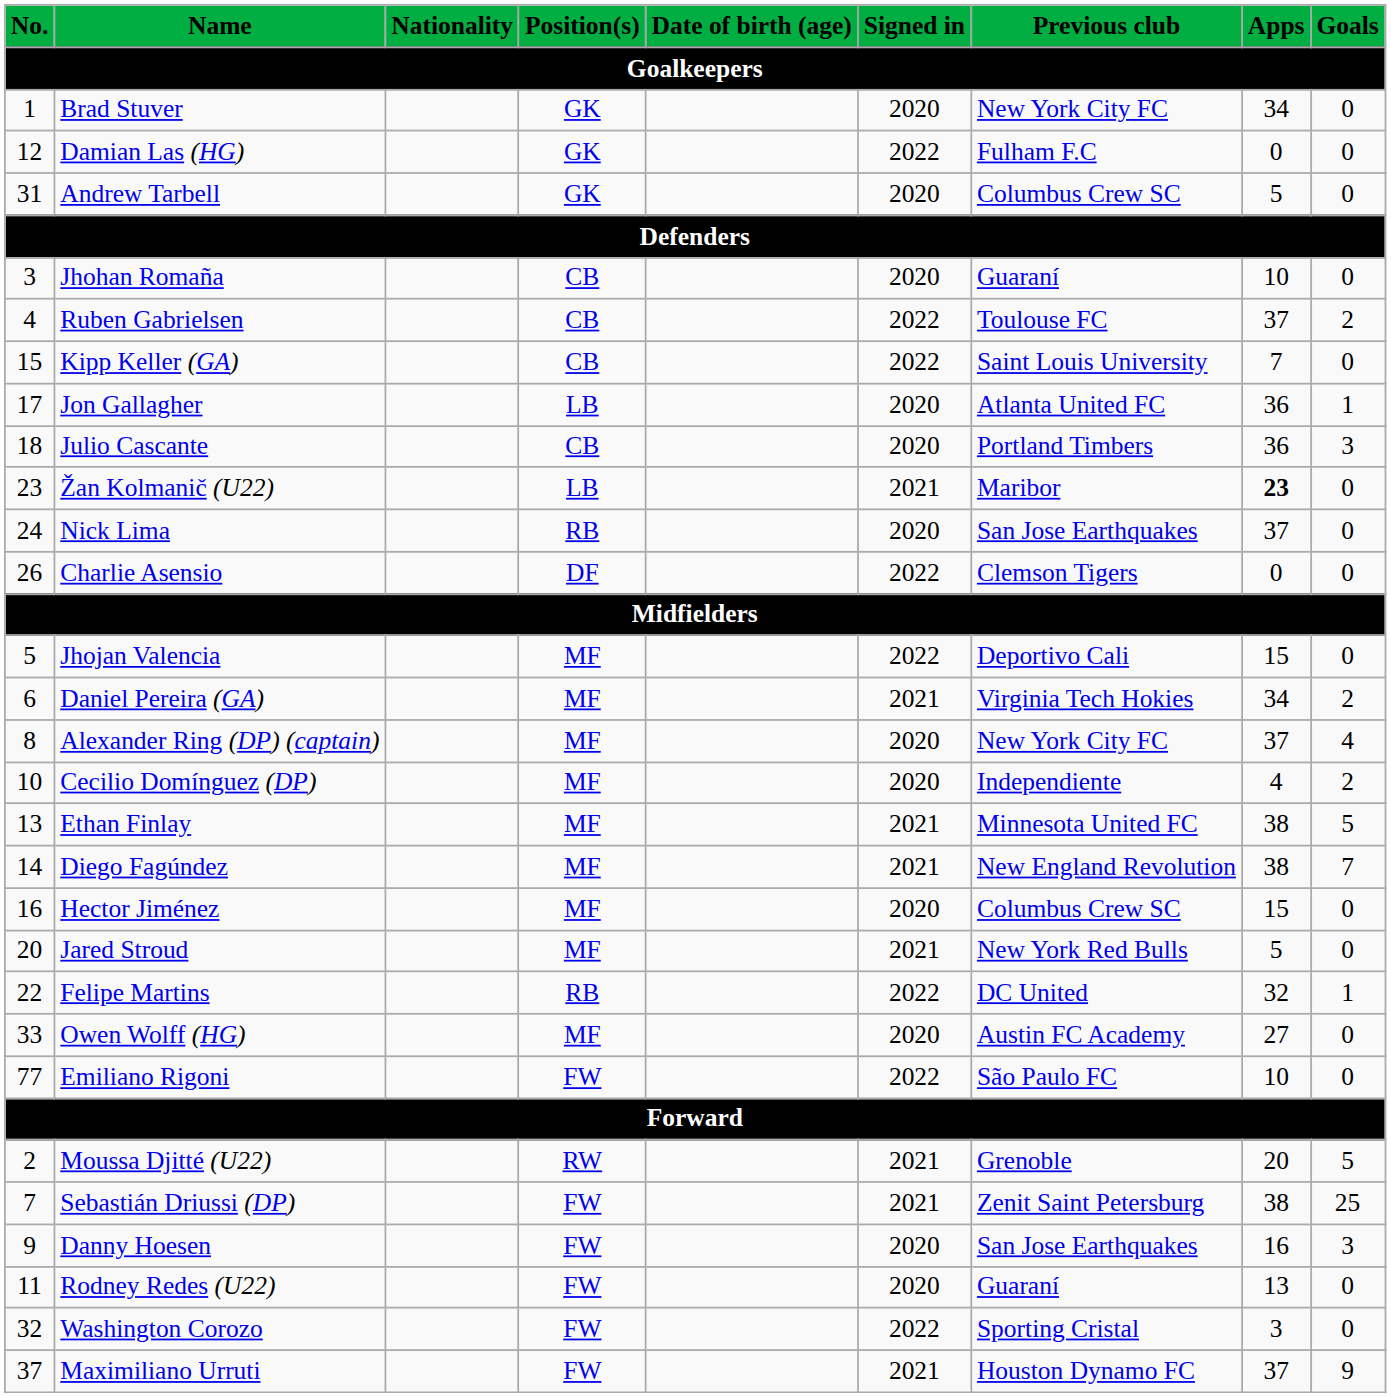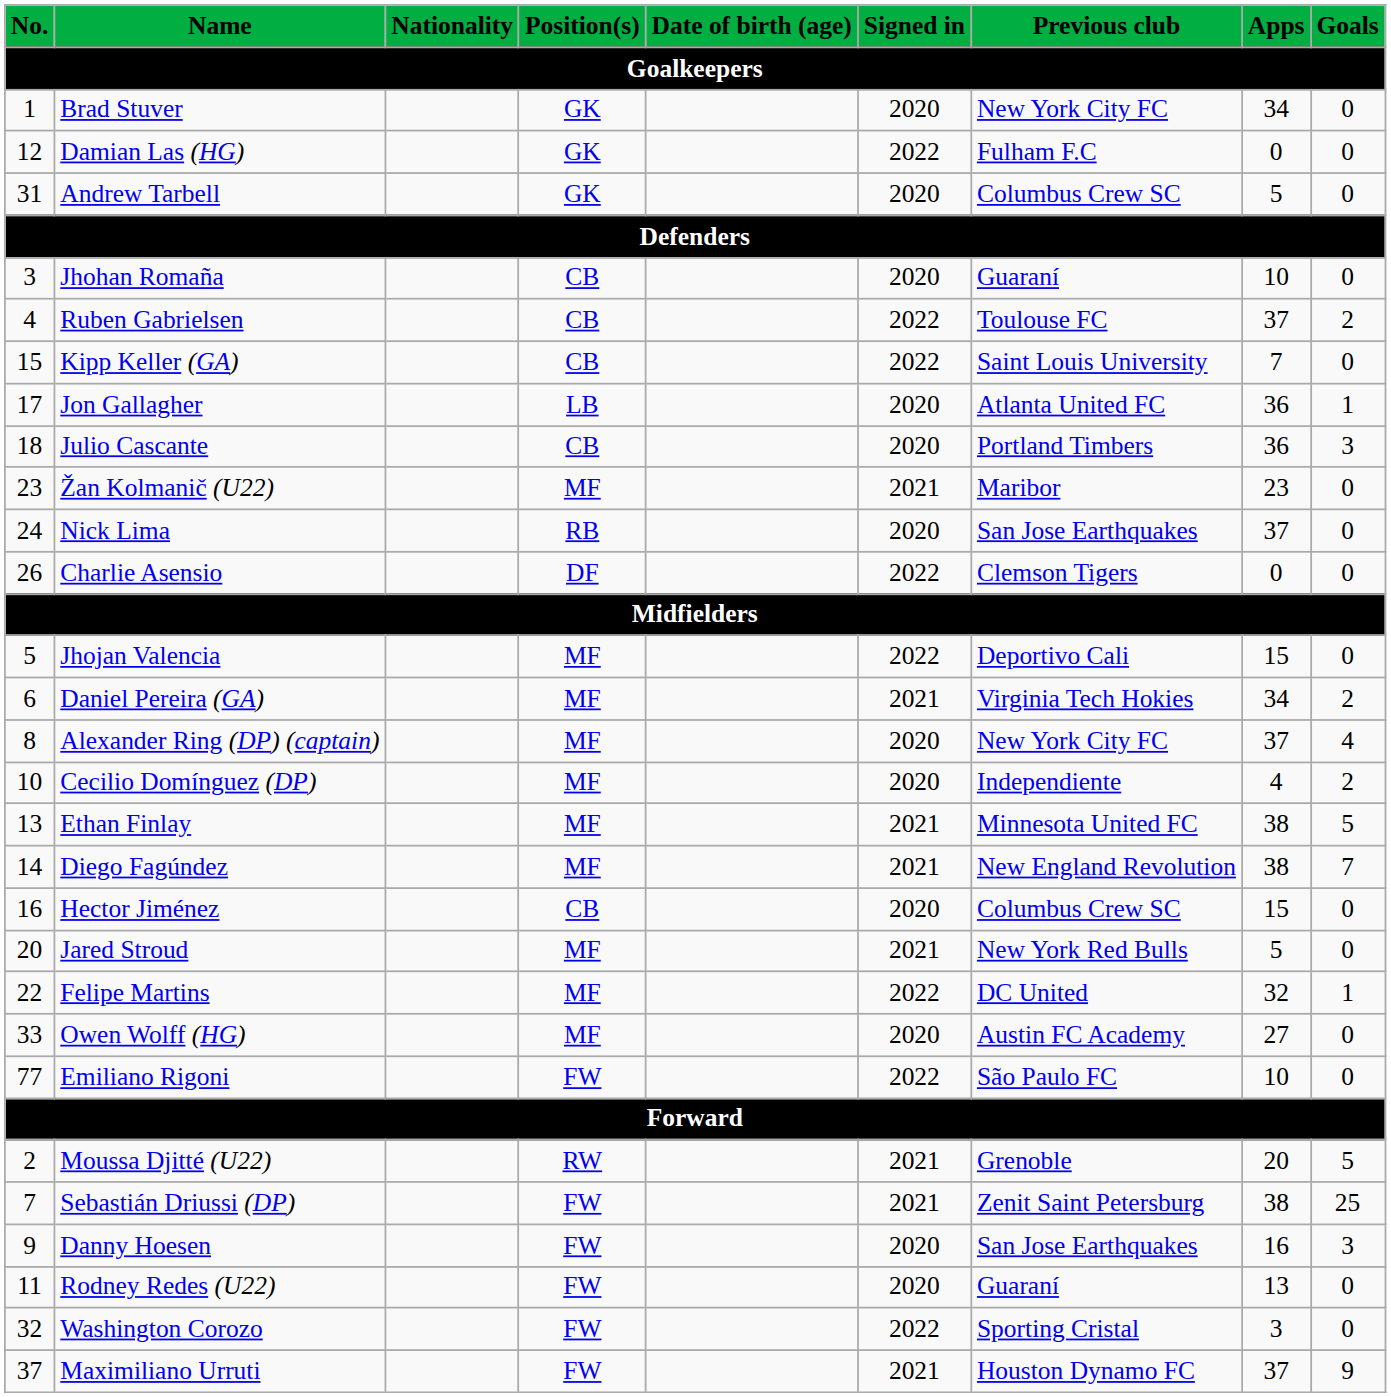 <table class="wikitable" style="text-align:center; font-size:90%;">
 <tr>
 <th style="background:#00AE42; color:black; text-align:center;">No.</th>
 <th style="background:#00AE42; color:black; text-align:center;">Name</th>
 <th style="background:#00AE42; color:black; text-align:center;">Nationality</th>
 <th style="background:#00AE42; color:black; text-align:center;">Position(s)</th>
 <th style="background:#00AE42; color:black; text-align:center;">Date of birth (age)</th>
 <th style="background:#00AE42; color:black; text-align:center;">Signed in</th>
 <th style="background:#00AE42; color:black; text-align:center;">Previous club</th>
 <th style="background:#00AE42; color:black; text-align:center;">Apps</th>
 <th style="background:#00AE42; color:black; text-align:center;">Goals</th>
 </tr>
 <tr>
 <th colspan=9 style="background:black; color:white; text-align:center;">Goalkeepers</th>
 </tr>
 <tr>
 <td>1</td>
 <td align="left"><a href='#'>Brad Stuver</a></td>
 <td></td>
 <td><a href='#'>GK</a></td>
 <td></td>
 <td>2020</td>
 <td align="left"> <a href='#'>New York City FC</a></td>
 <td>34</td>
 <td>0</td>
 </tr>
 <tr>
 <td>12</td>
 <td align="left"><a href='#'>Damian Las</a> <em>(<a href='#'>HG</a>)</em></td>
 <td></td>
 <td><a href='#'>GK</a></td>
 <td></td>
 <td>2022</td>
 <td align="left"> <a href='#'>Fulham F.C</a></td>
 <td>0</td>
 <td>0</td>
 </tr>
 <tr>
 <td>31</td>
 <td align="left"><a href='#'>Andrew Tarbell</a></td>
 <td></td>
 <td><a href='#'>GK</a></td>
 <td></td>
 <td>2020</td>
 <td align="left"> <a href='#'>Columbus Crew SC</a></td>
 <td>5</td>
 <td>0</td>
 </tr>
 <tr>
 <th colspan=9 style="background:black; color:white; text-align:center;">Defenders</th>
 </tr>
 <tr>
 <td>3</td>
 <td align="left"><a href='#'>Jhohan Romaña</a></td>
 <td></td>
 <td><a href='#'>CB</a></td>
 <td></td>
 <td>2020</td>
 <td align="left"> <a href='#'>Guaraní</a></td>
 <td>10</td>
 <td>0</td>
 </tr>
 <tr>
 <td>4</td>
 <td align="left"><a href='#'>Ruben Gabrielsen</a></td>
 <td></td>
 <td><a href='#'>CB</a></td>
 <td></td>
 <td>2022</td>
 <td align="left"> <a href='#'>Toulouse FC</a></td>
 <td>37</td>
 <td>2</td>
 </tr>
 <tr>
 <td>15</td>
 <td align="left"><a href='#'>Kipp Keller</a> <em>(<a href='#'>GA</a>)</em></td>
 <td></td>
 <td><a href='#'>CB</a></td>
 <td></td>
 <td>2022</td>
 <td align="left"> <a href='#'>Saint Louis University</a></td>
 <td>7</td>
 <td>0</td>
 </tr>
 <tr>
 <td>17</td>
 <td align="left"><a href='#'>Jon Gallagher</a></td>
 <td></td>
 <td><a href='#'>LB</a></td>
 <td></td>
 <td>2020</td>
 <td align="left"> <a href='#'>Atlanta United FC</a></td>
 <td>36</td>
 <td>1</td>
 </tr>
 <tr>
 <td>18</td>
 <td align="left"><a href='#'>Julio Cascante</a></td>
 <td></td>
 <td><a href='#'>CB</a></td>
 <td></td>
 <td>2020</td>
 <td align="left"> <a href='#'>Portland Timbers</a></td>
 <td>36</td>
 <td>3</td>
 </tr>
 <tr>
 <td>23</td>
 <td align="left"><a href='#'>Žan Kolmanič</a> <em>(U22)</em> </td>
 <td></td>
-<td><a href='#'>LB</a></td>
+<td><a href='#'>MF</a></td>
 <td></td>
 <td>2021</td>
 <td align="left"> <a href='#'>Maribor</a></td>
-<td><strong>23</strong></td>
+<td>23</td>
 <td>0</td>
 </tr>
 <tr>
 <td>24</td>
 <td align="left"><a href='#'>Nick Lima</a></td>
 <td></td>
 <td><a href='#'>RB</a></td>
 <td></td>
 <td>2020</td>
 <td align="left"> <a href='#'>San Jose Earthquakes</a></td>
 <td>37</td>
 <td>0</td>
 </tr>
 <tr>
 <td>26</td>
 <td align="left"><a href='#'>Charlie Asensio</a></td>
 <td></td>
 <td><a href='#'>DF</a></td>
 <td></td>
 <td>2022</td>
 <td align="left"> <a href='#'>Clemson Tigers</a></td>
 <td>0</td>
 <td>0</td>
 </tr>
 <tr>
 <th colspan=9 style="background:black; color:white; text-align:center;">Midfielders</th>
 </tr>
 <tr>
 <td>5</td>
 <td align="left"><a href='#'>Jhojan Valencia</a></td>
 <td></td>
 <td><a href='#'>MF</a></td>
 <td></td>
 <td>2022</td>
 <td align="left"> <a href='#'>Deportivo Cali</a></td>
 <td>15</td>
 <td>0</td>
 </tr>
 <tr>
 <td>6</td>
 <td align="left"><a href='#'>Daniel Pereira</a> <em>(<a href='#'>GA</a>)</em></td>
 <td></td>
 <td><a href='#'>MF</a></td>
 <td></td>
 <td>2021</td>
 <td align="left"> <a href='#'>Virginia Tech Hokies</a></td>
 <td>34</td>
 <td>2</td>
 </tr>
 <tr>
 <td>8</td>
 <td align="left"><a href='#'>Alexander Ring</a> <em>(<a href='#'>DP</a>)</em> <em>(<a href='#'>captain</a>)</em></td>
 <td></td>
 <td><a href='#'>MF</a></td>
 <td></td>
 <td>2020</td>
 <td align="left"> <a href='#'>New York City FC</a></td>
 <td>37</td>
 <td>4</td>
 </tr>
 <tr>
 <td>10</td>
 <td align="left"><a href='#'>Cecilio Domínguez</a> <em>(<a href='#'>DP</a>)</em></td>
 <td></td>
 <td><a href='#'>MF</a></td>
 <td></td>
 <td>2020</td>
 <td align="left"> <a href='#'>Independiente</a></td>
 <td>4</td>
 <td>2</td>
 </tr>
 <tr>
 <td>13</td>
 <td align="left"><a href='#'>Ethan Finlay</a></td>
 <td></td>
 <td><a href='#'>MF</a></td>
 <td></td>
 <td>2021</td>
 <td align="left"> <a href='#'>Minnesota United FC</a></td>
 <td>38</td>
 <td>5</td>
 </tr>
 <tr>
 <td>14</td>
 <td align="left"><a href='#'>Diego Fagúndez</a></td>
 <td></td>
 <td><a href='#'>MF</a></td>
 <td></td>
 <td>2021</td>
 <td align="left"> <a href='#'>New England Revolution</a></td>
 <td>38</td>
 <td>7</td>
 </tr>
 <tr>
 <td>16</td>
 <td align="left"><a href='#'>Hector Jiménez</a></td>
 <td></td>
-<td><a href='#'>MF</a></td>
+<td><a href='#'>CB</a></td>
 <td></td>
 <td>2020</td>
 <td align="left"> <a href='#'>Columbus Crew SC</a></td>
 <td>15</td>
 <td>0</td>
 </tr>
 <tr>
 <td>20</td>
 <td align="left"><a href='#'>Jared Stroud</a></td>
 <td></td>
 <td><a href='#'>MF</a></td>
 <td></td>
 <td>2021</td>
 <td align="left"> <a href='#'>New York Red Bulls</a></td>
 <td>5</td>
 <td>0</td>
 </tr>
 <tr>
 <td>22</td>
 <td align="left"><a href='#'>Felipe Martins</a></td>
 <td></td>
-<td><a href='#'>RB</a></td>
+<td><a href='#'>MF</a></td>
 <td></td>
 <td>2022</td>
 <td align="left"> <a href='#'>DC United</a></td>
 <td>32</td>
 <td>1</td>
 </tr>
 <tr>
 <td>33</td>
 <td align="left"><a href='#'>Owen Wolff</a> <em>(<a href='#'>HG</a>)</em></td>
 <td></td>
 <td><a href='#'>MF</a></td>
 <td></td>
 <td>2020</td>
 <td align="left"> <a href='#'>Austin FC Academy</a></td>
 <td>27</td>
 <td>0</td>
 </tr>
 <tr>
 <td>77</td>
 <td align="left"><a href='#'>Emiliano Rigoni</a></td>
 <td></td>
 <td><a href='#'>FW</a></td>
 <td></td>
 <td>2022</td>
 <td align="left"> <a href='#'>São Paulo FC</a></td>
 <td>10</td>
 <td>0</td>
 </tr>
 <tr>
 <th colspan=9 style="background:black; color:white; text-align:center;">Forward</th>
 </tr>
 <tr>
 <td>2</td>
 <td align="left"><a href='#'>Moussa Djitté</a> <em>(U22)</em> </td>
 <td></td>
 <td><a href='#'>RW</a></td>
 <td></td>
 <td>2021</td>
 <td align="left"> <a href='#'>Grenoble</a></td>
 <td>20</td>
 <td>5</td>
 </tr>
 <tr>
 <td>7</td>
 <td align="left"><a href='#'>Sebastián Driussi</a> <em>(<a href='#'>DP</a>)</em></td>
 <td></td>
 <td><a href='#'>FW</a></td>
 <td></td>
 <td>2021</td>
 <td align="left"> <a href='#'>Zenit Saint Petersburg</a></td>
 <td>38</td>
 <td>25</td>
 </tr>
 <tr>
 <td>9</td>
 <td align="left"><a href='#'>Danny Hoesen</a></td>
 <td></td>
 <td><a href='#'>FW</a></td>
 <td></td>
 <td>2020</td>
 <td align="left"> <a href='#'>San Jose Earthquakes</a></td>
 <td>16</td>
 <td>3</td>
 </tr>
 <tr>
 <td>11</td>
 <td align="left"><a href='#'>Rodney Redes</a> <em>(U22)</em> </td>
 <td></td>
 <td><a href='#'>FW</a></td>
 <td></td>
 <td>2020</td>
 <td align="left"> <a href='#'>Guaraní</a></td>
 <td>13</td>
 <td>0</td>
 </tr>
 <tr>
 <td>32</td>
 <td align="left"><a href='#'>Washington Corozo</a></td>
 <td></td>
 <td><a href='#'>FW</a></td>
 <td></td>
 <td>2022</td>
 <td align="left"> <a href='#'>Sporting Cristal</a></td>
 <td>3</td>
 <td>0</td>
 </tr>
 <tr>
 <td>37</td>
 <td align="left"><a href='#'>Maximiliano Urruti</a></td>
 <td></td>
 <td><a href='#'>FW</a></td>
 <td></td>
 <td>2021</td>
 <td align="left"> <a href='#'>Houston Dynamo FC</a></td>
 <td>37</td>
 <td>9</td>
 </tr>
 <tr>
 </tr>
 </table>
